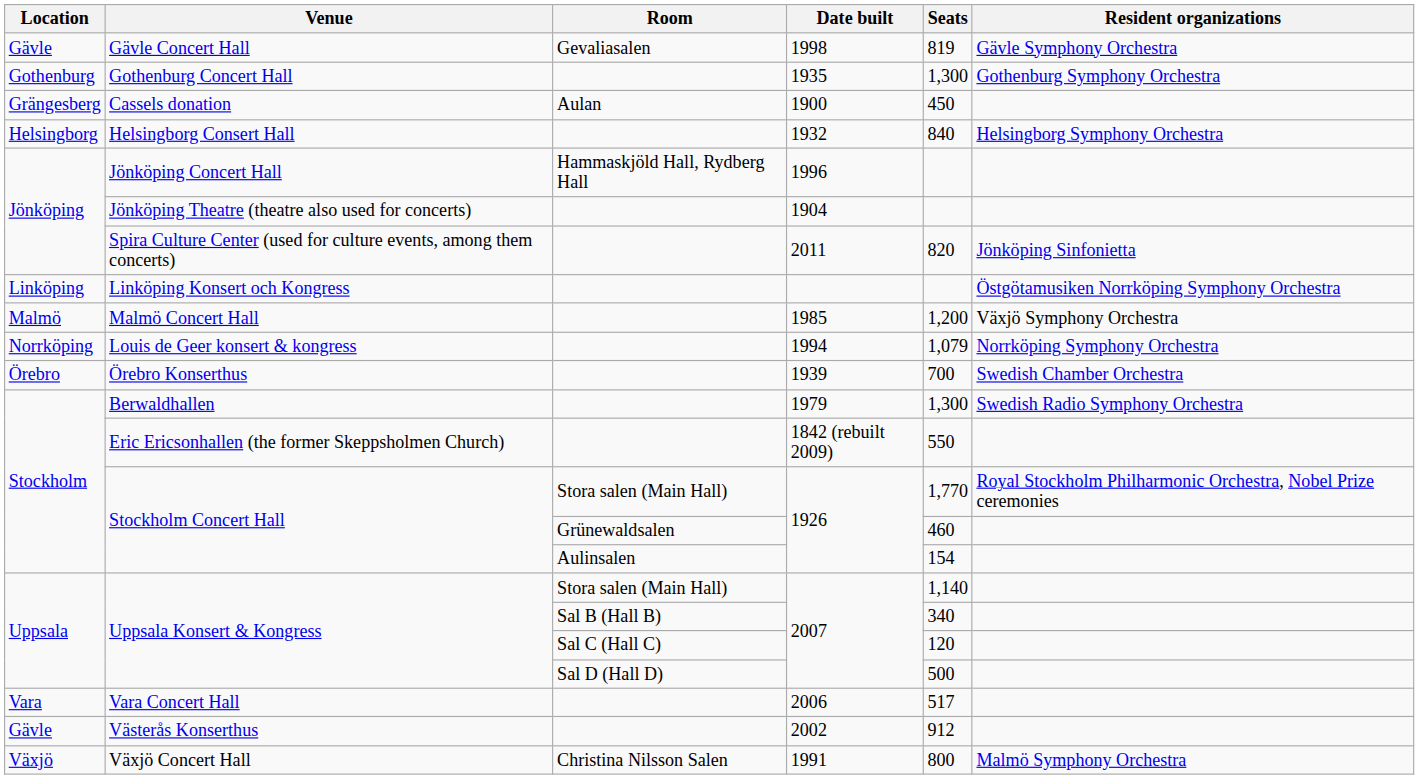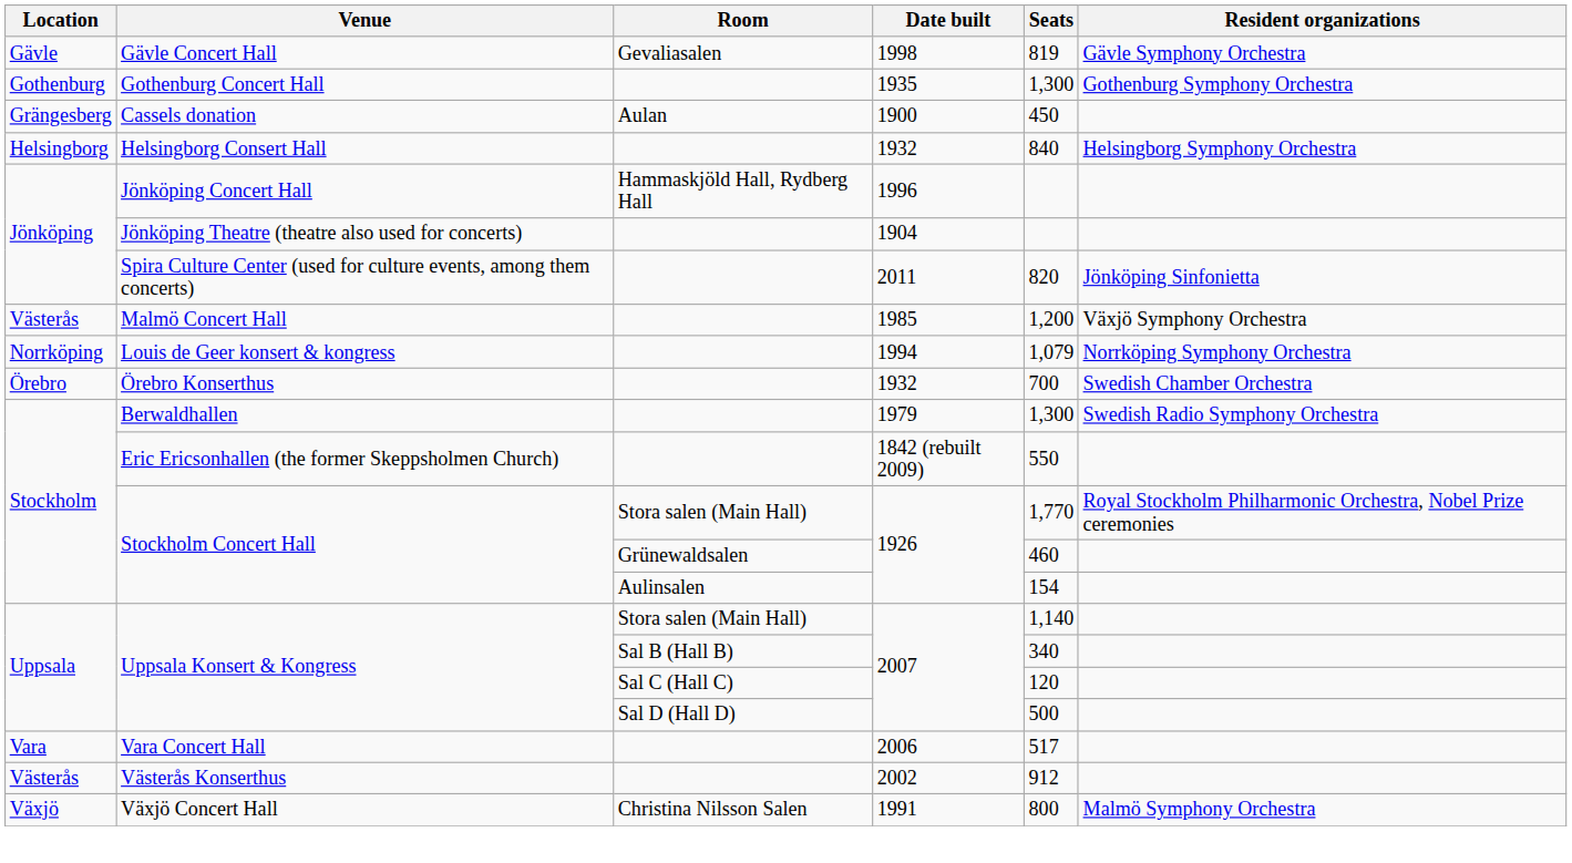 <table class="wikitable">
 <tr>
 <th>Location</th>
 <th>Venue</th>
 <th>Room</th>
 <th>Date built</th>
 <th>Seats</th>
 <th>Resident organizations</th>
 </tr>
 <tr>
 <td><a href='#'>Gävle</a></td>
 <td><a href='#'>Gävle Concert Hall</a></td>
 <td>Gevaliasalen</td>
 <td>1998</td>
 <td>819</td>
 <td><a href='#'>Gävle Symphony Orchestra</a></td>
 </tr>
 <tr>
 <td><a href='#'>Gothenburg</a></td>
 <td><a href='#'>Gothenburg Concert Hall</a></td>
 <td></td>
 <td>1935</td>
 <td>1,300</td>
 <td><a href='#'>Gothenburg Symphony Orchestra</a></td>
 </tr>
 <tr>
 <td><a href='#'>Grängesberg</a></td>
 <td><a href='#'>Cassels donation</a></td>
 <td>Aulan</td>
 <td>1900</td>
 <td>450</td>
 <td></td>
 </tr>
 <tr>
 <td><a href='#'>Helsingborg</a></td>
 <td><a href='#'>Helsingborg Consert Hall</a></td>
 <td></td>
 <td>1932</td>
 <td>840</td>
 <td><a href='#'>Helsingborg Symphony Orchestra</a></td>
 </tr>
 <tr>
 <td rowspan=3><a href='#'>Jönköping</a></td>
 <td><a href='#'>Jönköping Concert Hall</a></td>
 <td>Hammaskjöld Hall, Rydberg Hall</td>
 <td>1996</td>
 <td></td>
 <td></td>
 </tr>
 <tr>
 <td><a href='#'>Jönköping Theatre</a> (theatre also used for concerts)</td>
 <td></td>
 <td>1904</td>
 <td></td>
 </tr>
 <tr>
 <td><a href='#'>Spira Culture Center</a> (used for culture events, among them concerts)</td>
 <td></td>
 <td>2011</td>
 <td>820</td>
 <td><a href='#'>Jönköping Sinfonietta</a></td>
 </tr>
 <tr>
-<td><a href='#'>Linköping</a></td>
-<td><a href='#'>Linköping Konsert och Kongress</a></td>
-<td></td>
-<td></td>
-<td></td>
-<td><a href='#'>Östgötamusiken Norrköping Symphony Orchestra</a></td>
-</tr>
-<tr>
-<td><a href='#'>Malmö</a></td>
+<td><a href='#'>Västerås</a></td>
 <td><a href='#'>Malmö Concert Hall</a></td>
 <td></td>
 <td>1985</td>
 <td>1,200</td>
 <td>Växjö Symphony Orchestra</td>
 </tr>
 <tr>
 <td><a href='#'>Norrköping</a></td>
 <td><a href='#'>Louis de Geer konsert & kongress</a></td>
 <td></td>
 <td>1994</td>
 <td>1,079</td>
 <td><a href='#'>Norrköping Symphony Orchestra</a></td>
 </tr>
 <tr>
 <td><a href='#'>Örebro</a></td>
 <td><a href='#'>Örebro Konserthus</a></td>
 <td></td>
-<td>1939</td>
+<td>1932</td>
 <td>700</td>
 <td><a href='#'>Swedish Chamber Orchestra</a></td>
 </tr>
 <tr>
 <td rowspan=5><a href='#'>Stockholm</a></td>
 <td><a href='#'>Berwaldhallen</a></td>
 <td></td>
 <td>1979</td>
 <td>1,300</td>
 <td><a href='#'>Swedish Radio Symphony Orchestra</a></td>
 </tr>
 <tr>
 <td><a href='#'>Eric Ericsonhallen</a> (the former Skeppsholmen Church)</td>
 <td></td>
 <td>1842 (rebuilt 2009)</td>
 <td>550</td>
 <td></td>
 </tr>
 <tr>
 <td rowspan=3><a href='#'>Stockholm Concert Hall</a></td>
 <td>Stora salen (Main Hall)</td>
 <td rowspan=3>1926</td>
 <td>1,770</td>
 <td><a href='#'>Royal Stockholm Philharmonic Orchestra</a>, <a href='#'>Nobel Prize</a> ceremonies</td>
 </tr>
 <tr>
 <td>Grünewaldsalen</td>
 <td>460</td>
 <td></td>
 </tr>
 <tr>
 <td>Aulinsalen</td>
 <td>154</td>
 <td></td>
 </tr>
 <tr>
 <td rowspan=4><a href='#'>Uppsala</a></td>
 <td rowspan=4><a href='#'>Uppsala Konsert & Kongress</a></td>
 <td>Stora salen (Main Hall)</td>
 <td rowspan=4>2007</td>
 <td>1,140</td>
 <td></td>
 </tr>
 <tr>
 <td>Sal B (Hall B)</td>
 <td>340</td>
 <td></td>
 </tr>
 <tr>
 <td>Sal C (Hall C)</td>
 <td>120</td>
 <td></td>
 </tr>
 <tr>
 <td>Sal D (Hall D)</td>
 <td>500</td>
 <td></td>
 </tr>
 <tr>
 <td><a href='#'>Vara</a></td>
 <td><a href='#'>Vara Concert Hall</a></td>
 <td></td>
 <td>2006</td>
 <td>517</td>
 <td></td>
 </tr>
 <tr>
-<td><a href='#'>Gävle</a></td>
+<td><a href='#'>Västerås</a></td>
 <td><a href='#'>Västerås Konserthus</a></td>
 <td></td>
 <td>2002</td>
 <td>912</td>
 <td></td>
 </tr>
 <tr>
 <td rowspan=1><a href='#'>Växjö</a></td>
 <td>Växjö Concert Hall</td>
 <td>Christina Nilsson Salen</td>
 <td>1991</td>
 <td>800</td>
 <td><a href='#'>Malmö Symphony Orchestra</a></td>
 </tr>
 </table>
